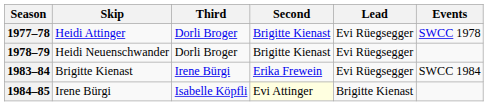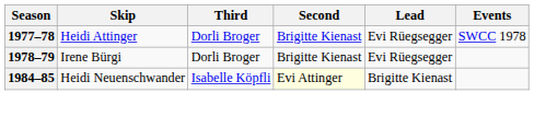 <table class="wikitable">
 <tr>
 <th scope="col">Season</th>
 <th scope="col">Skip</th>
 <th scope="col">Third</th>
 <th scope="col">Second</th>
 <th scope="col">Lead</th>
 <th scope="col">Events</th>
 </tr>
 <tr>
 <th scope="row">1977–78</th>
 <td><a href='#'>Heidi Attinger</a></td>
 <td><a href='#'>Dorli Broger</a></td>
 <td><a href='#'>Brigitte Kienast</a></td>
 <td>Evi Rüegsegger</td>
 <td><a href='#'>SWCC</a> 1978 </td>
 </tr>
 <tr>
 <th scope="row">1978–79</th>
-<td>Heidi Neuenschwander</td>
+<td>Irene Bürgi</td>
 <td>Dorli Broger</td>
 <td>Brigitte Kienast</td>
 <td>Evi Rüegsegger</td>
 <td> </td>
 </tr>
 <tr>
-<th scope="row">1983–84</th>
-<td>Brigitte Kienast</td>
-<td><a href='#'>Irene Bürgi</a></td>
-<td><a href='#'>Erika Frewein</a></td>
-<td>Evi Rüegsegger</td>
-<td>SWCC 1984 <br> </td>
-</tr>
-<tr>
 <th scope="row">1984–85</th>
-<td>Irene Bürgi</td>
+<td>Heidi Neuenschwander</td>
 <td><a href='#'>Isabelle Köpfli</a></td>
 <td style="background: lightyellow;">Evi Attinger</td>
 <td>Brigitte Kienast</td>
 <td> </td>
 </tr>
 </table>
